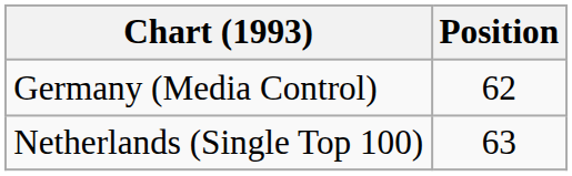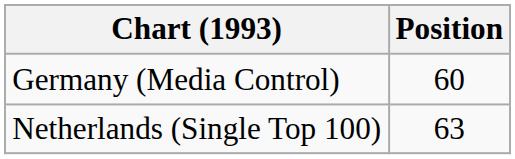 <table class="wikitable">
 <tr>
 <th>Chart (1993)</th>
 <th>Position</th>
 </tr>
 <tr>
 <td>Germany (Media Control)</td>
-<td align="center">62</td>
+<td align="center">60</td>
 </tr>
 <tr>
 <td>Netherlands (Single Top 100)</td>
 <td align="center">63</td>
 </tr>
 </table>
